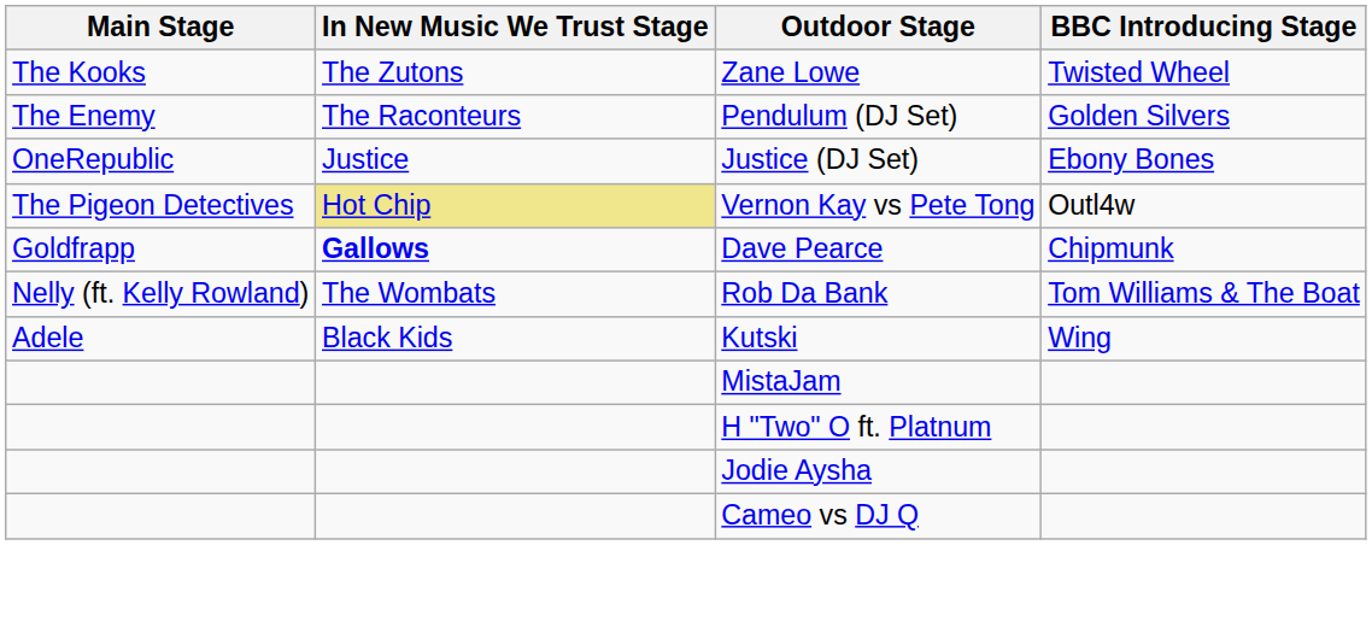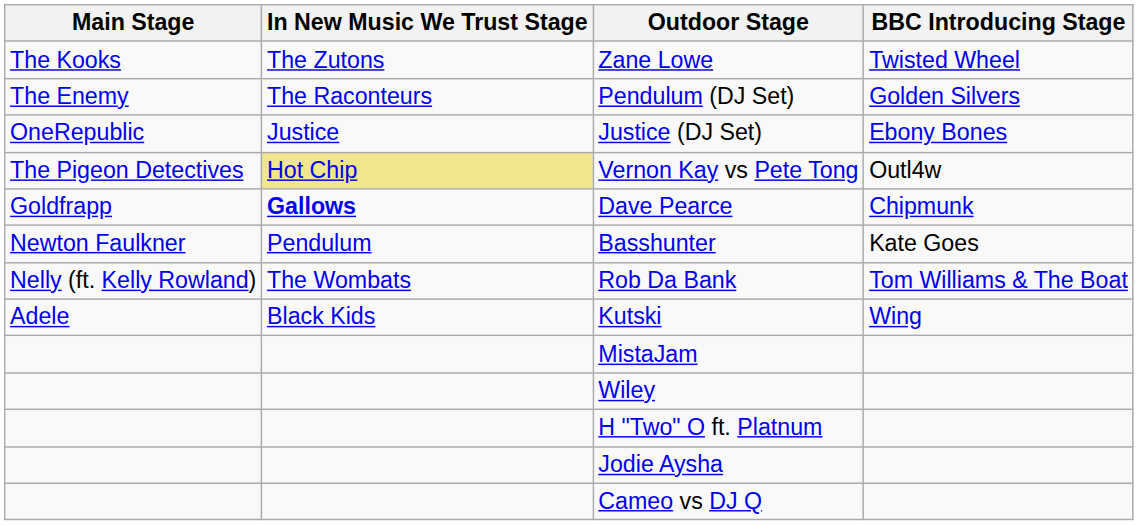 <table class="wikitable">
 <tr>
 <th>Main Stage</th>
 <th>In New Music We Trust Stage</th>
 <th>Outdoor Stage</th>
 <th>BBC Introducing Stage</th>
 </tr>
 <tr>
 <td><a href='#'>The Kooks</a></td>
 <td><a href='#'>The Zutons</a></td>
 <td><a href='#'>Zane Lowe</a></td>
 <td><a href='#'>Twisted Wheel</a></td>
 </tr>
 <tr>
 <td><a href='#'>The Enemy</a></td>
 <td><a href='#'>The Raconteurs</a></td>
 <td><a href='#'>Pendulum</a> (DJ Set)</td>
 <td><a href='#'>Golden Silvers</a></td>
 </tr>
 <tr>
 <td><a href='#'>OneRepublic</a></td>
 <td><a href='#'>Justice</a></td>
 <td><a href='#'>Justice</a> (DJ Set)</td>
 <td><a href='#'>Ebony Bones</a></td>
 </tr>
 <tr>
 <td><a href='#'>The Pigeon Detectives</a></td>
 <td style="background: khaki;"><a href='#'>Hot Chip</a></td>
 <td><a href='#'>Vernon Kay</a> vs <a href='#'>Pete Tong</a></td>
 <td>Outl4w</td>
 </tr>
 <tr>
 <td><a href='#'>Goldfrapp</a></td>
 <td><strong><a href='#'>Gallows</a></strong></td>
 <td><a href='#'>Dave Pearce</a></td>
 <td><a href='#'>Chipmunk</a></td>
 </tr>
 <tr>
+<td><a href='#'>Newton Faulkner</a></td>
+<td><a href='#'>Pendulum</a></td>
+<td><a href='#'>Basshunter</a></td>
+<td>Kate Goes</td>
+</tr>
+<tr>
 <td><a href='#'>Nelly</a> (ft. <a href='#'>Kelly Rowland</a>)</td>
 <td><a href='#'>The Wombats</a></td>
 <td><a href='#'>Rob Da Bank</a></td>
 <td><a href='#'>Tom Williams & The Boat</a></td>
 </tr>
 <tr>
 <td><a href='#'>Adele</a></td>
 <td><a href='#'>Black Kids</a></td>
 <td><a href='#'>Kutski</a></td>
 <td><a href='#'>Wing</a></td>
 </tr>
 <tr>
 <td></td>
 <td></td>
 <td><a href='#'>MistaJam</a></td>
+<td></td>
+</tr>
+<tr>
+<td></td>
+<td></td>
+<td><a href='#'>Wiley</a></td>
 <td></td>
 </tr>
 <tr>
 <td></td>
 <td></td>
 <td><a href='#'>H "Two" O</a> ft. <a href='#'>Platnum</a></td>
 <td></td>
 </tr>
 <tr>
 <td></td>
 <td></td>
 <td><a href='#'>Jodie Aysha</a></td>
 <td></td>
 </tr>
 <tr>
 <td></td>
 <td></td>
 <td><a href='#'>Cameo</a> vs <a href='#'>DJ Q</a></td>
 <td></td>
 </tr>
 </table>
